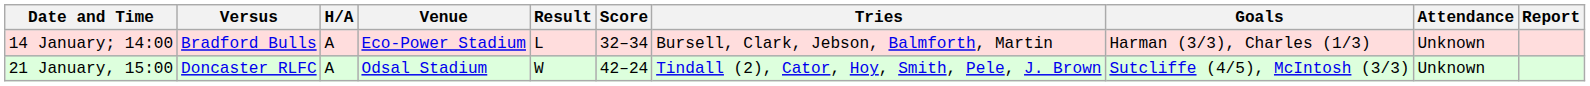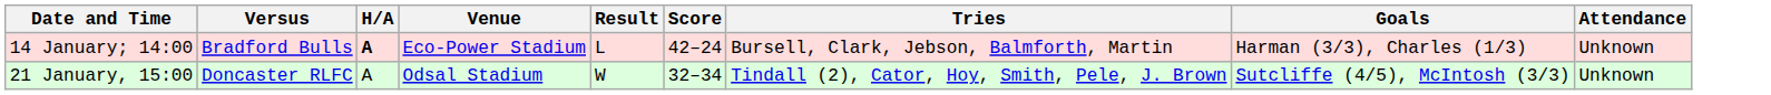 <table class="wikitable" style="font-size:85%;">
 <tr>
 <th>Date and Time</th>
 <th>Versus</th>
 <th>H/A</th>
 <th>Venue</th>
 <th>Result</th>
 <th>Score</th>
 <th>Tries</th>
 <th>Goals</th>
 <th>Attendance</th>
-<th>Report</th>
 </tr>
 <tr style="background:#ffdddd;">
 <td>14 January; 14:00</td>
 <td> <a href='#'>Bradford Bulls</a></td>
-<td>A</td>
+<td><strong>A</strong></td>
 <td><a href='#'>Eco-Power Stadium</a></td>
 <td>L</td>
-<td>32–34</td>
+<td>42–24</td>
 <td>Bursell, Clark, Jebson, <a href='#'>Balmforth</a>, Martin</td>
 <td>Harman (3/3), Charles (1/3)</td>
 <td>Unknown</td>
-<td></td>
 </tr>
 <tr style="background:#ddffdd;">
 <td>21 January, 15:00</td>
 <td> <a href='#'>Doncaster RLFC</a></td>
 <td>A</td>
 <td><a href='#'>Odsal Stadium</a></td>
 <td>W</td>
-<td>42–24</td>
+<td>32–34</td>
 <td><a href='#'>Tindall</a> (2), <a href='#'>Cator</a>, <a href='#'>Hoy</a>, <a href='#'>Smith</a>, <a href='#'>Pele</a>, <a href='#'>J. Brown</a></td>
 <td><a href='#'>Sutcliffe</a> (4/5), <a href='#'>McIntosh</a> (3/3)</td>
 <td>Unknown</td>
-<td></td>
 </tr>
 </table>
